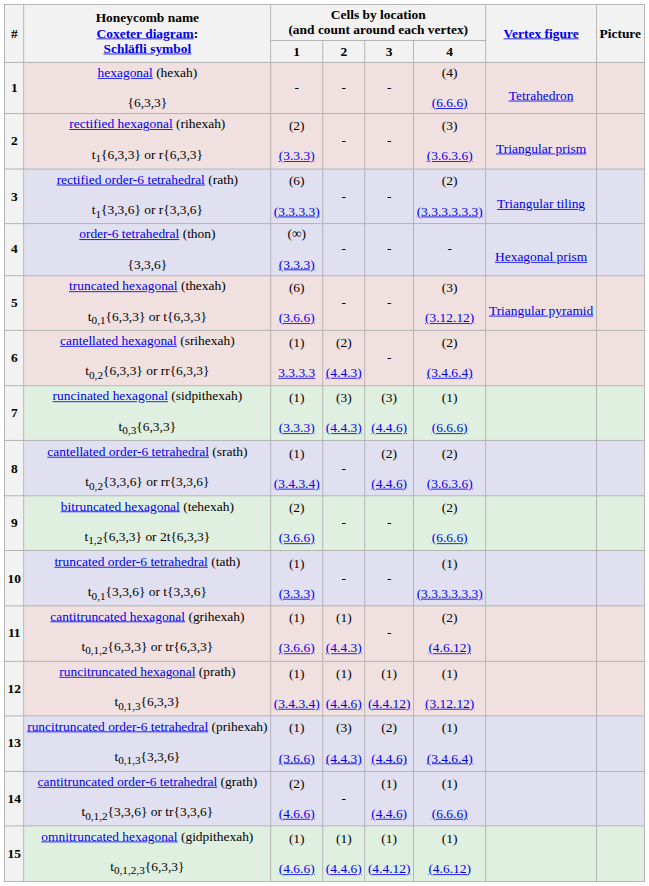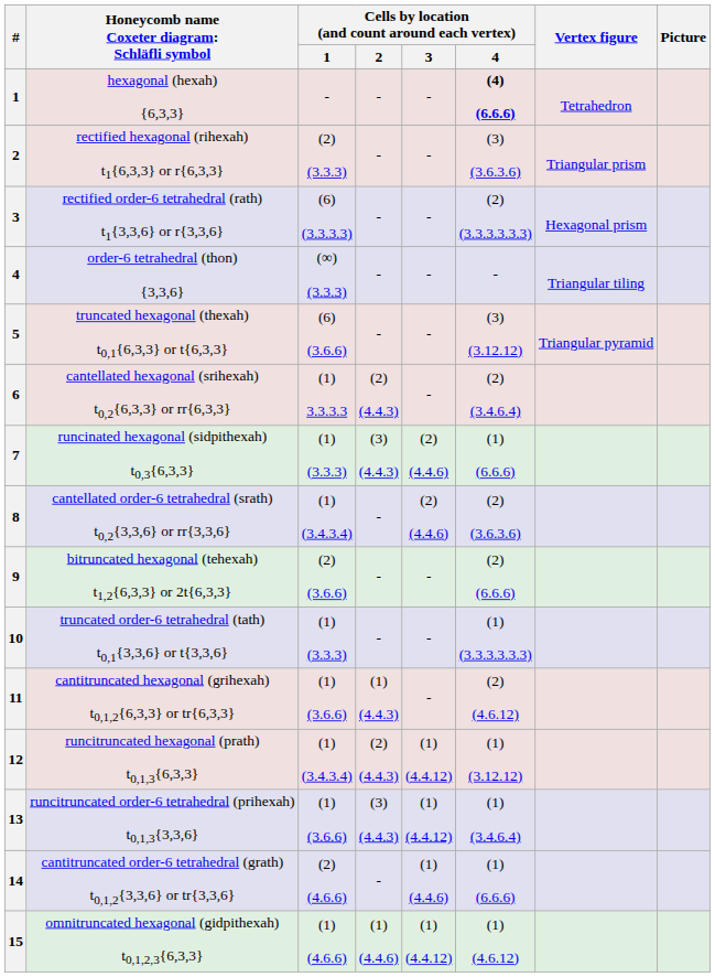 <table class= "wikitable">
 <tr>
 <th rowspan="2">#</th>
 <th rowspan="2">Honeycomb name <br><a href='#'>Coxeter diagram</a>: <br><a href='#'>Schläfli symbol</a></th>
 <th colspan= "4">Cells by location<br>(and count around each vertex)</th>
 <th rowspan="2"><a href='#'>Vertex figure</a></th>
 <th rowspan="2">Picture</th>
 </tr>
 <tr>
 <th>1<br></th>
 <th>2<br></th>
 <th>3<br></th>
 <th>4<br></th>
 </tr>
 <tr align=center BGCOLOR="#f0e0e0">
 <th>1</th>
 <td><a href='#'>hexagonal</a> (hexah)<br><br>{6,3,3}</td>
 <td>-</td>
 <td>-</td>
 <td>-</td>
-<td>(4)<br><br><a href='#'>(6.6.6)</a></td>
+<td><strong>(4)<br><br><a href='#'>(6.6.6)</a></strong></td>
 <td> <br><a href='#'>Tetrahedron</a></td>
 <td></td>
 </tr>
 <tr align=center BGCOLOR="#f0e0e0">
 <th>2</th>
 <td><a href='#'>rectified hexagonal</a> (rihexah)<br><br>t<sub>1</sub>{6,3,3} or r{6,3,3}</td>
 <td>(2)<br><br><a href='#'>(3.3.3)</a></td>
 <td>-</td>
 <td>-</td>
 <td>(3)<br><br><a href='#'>(3.6.3.6)</a></td>
 <td> <br><a href='#'>Triangular prism</a></td>
 <td></td>
 </tr>
 <tr align=center BGCOLOR="#e0e0f0">
 <th>3</th>
 <td><a href='#'>rectified order-6 tetrahedral</a> (rath)<br><br>t<sub>1</sub>{3,3,6} or r{3,3,6}</td>
 <td>(6)<br><br><a href='#'>(3.3.3.3)</a></td>
 <td>-</td>
 <td>-</td>
 <td>(2)<br><br><a href='#'>(3.3.3.3.3.3)</a></td>
-<td> <br> <a href='#'>Triangular tiling</a></td>
+<td> <br><a href='#'>Hexagonal prism</a></td>
 <td></td>
 </tr>
 <tr align=center BGCOLOR="#e0e0f0">
 <th>4</th>
 <td><a href='#'>order-6 tetrahedral</a> (thon)<br><br>{3,3,6}</td>
 <td>(∞)<br><br><a href='#'>(3.3.3)</a></td>
 <td>-</td>
 <td>-</td>
 <td>-</td>
-<td> <br><a href='#'>Hexagonal prism</a></td>
+<td> <br> <a href='#'>Triangular tiling</a></td>
 <td></td>
 </tr>
 <tr align=center BGCOLOR="#f0e0e0">
 <th>5</th>
 <td><a href='#'>truncated hexagonal</a> (thexah)<br> <br>t<sub>0,1</sub>{6,3,3} or t{6,3,3}</td>
 <td>(6)<br><br><a href='#'>(3.6.6)</a></td>
 <td>-</td>
 <td>-</td>
 <td>(3)<br><br><a href='#'>(3.12.12)</a></td>
 <td><br><a href='#'>Triangular pyramid</a></td>
 <td></td>
 </tr>
 <tr align=center BGCOLOR="#f0e0e0">
 <th>6</th>
 <td><a href='#'>cantellated hexagonal</a> (srihexah)<br><br>t<sub>0,2</sub>{6,3,3} or rr{6,3,3}</td>
 <td>(1)<br><br><a href='#'>3.3.3.3</a></td>
 <td>(2)<br><br><a href='#'>(4.4.3)</a></td>
 <td>-</td>
 <td>(2)<br><br><a href='#'>(3.4.6.4)</a></td>
 <td></td>
 <td></td>
 </tr>
 <tr align=center BGCOLOR="#e0f0e0">
 <th>7</th>
 <td><a href='#'>runcinated hexagonal</a> (sidpithexah)<br><br>t<sub>0,3</sub>{6,3,3}</td>
 <td>(1)<br><br><a href='#'>(3.3.3)</a></td>
 <td>(3)<br><br><a href='#'>(4.4.3)</a></td>
-<td>(3)<br><br><a href='#'>(4.4.6)</a></td>
+<td>(2)<br><br><a href='#'>(4.4.6)</a></td>
 <td>(1)<br><br><a href='#'>(6.6.6)</a></td>
 <td></td>
 <td></td>
 </tr>
 <tr align=center BGCOLOR="#e0e0f0">
 <th>8</th>
 <td><a href='#'>cantellated order-6 tetrahedral</a> (srath)<br><br>t<sub>0,2</sub>{3,3,6} or rr{3,3,6}</td>
 <td>(1)<br><br><a href='#'>(3.4.3.4)</a></td>
 <td>-</td>
 <td>(2)<br><br><a href='#'>(4.4.6)</a></td>
 <td>(2)<br><br><a href='#'>(3.6.3.6)</a></td>
 <td></td>
 <td></td>
 </tr>
 <tr align=center BGCOLOR="#e0f0e0">
 <th>9</th>
 <td><a href='#'>bitruncated hexagonal</a> (tehexah)<br><br>t<sub>1,2</sub>{6,3,3} or 2t{6,3,3}</td>
 <td>(2)<br><br><a href='#'>(3.6.6)</a></td>
 <td>-</td>
 <td>-</td>
 <td>(2)<br><br><a href='#'>(6.6.6)</a></td>
 <td></td>
 <td></td>
 </tr>
 <tr align=center BGCOLOR="#e0e0f0">
 <th>10</th>
 <td><a href='#'>truncated order-6 tetrahedral</a> (tath)<br><br>t<sub>0,1</sub>{3,3,6} or t{3,3,6}</td>
 <td>(1)<br><br><a href='#'>(3.3.3)</a></td>
 <td>-</td>
 <td>-</td>
 <td>(1)<br><br><a href='#'>(3.3.3.3.3.3)</a></td>
 <td></td>
 <td></td>
 </tr>
 <tr align=center BGCOLOR="#f0e0e0">
 <th>11</th>
 <td><a href='#'>cantitruncated hexagonal</a> (grihexah)<br><br>t<sub>0,1,2</sub>{6,3,3} or tr{6,3,3}</td>
 <td>(1)<br><br><a href='#'>(3.6.6)</a></td>
 <td>(1)<br><br><a href='#'>(4.4.3)</a></td>
 <td>-</td>
 <td>(2)<br><br><a href='#'>(4.6.12)</a></td>
 <td></td>
 <td></td>
 </tr>
 <tr align=center BGCOLOR="#f0e0e0">
 <th>12</th>
 <td><a href='#'>runcitruncated hexagonal</a> (prath)<br><br>t<sub>0,1,3</sub>{6,3,3}</td>
 <td>(1)<br><br><a href='#'>(3.4.3.4)</a></td>
-<td>(1)<br><br><a href='#'>(4.4.6)</a></td>
+<td>(2)<br><br><a href='#'>(4.4.3)</a></td>
 <td>(1)<br><br><a href='#'>(4.4.12)</a></td>
 <td>(1)<br><br><a href='#'>(3.12.12)</a></td>
 <td></td>
 <td></td>
 </tr>
 <tr align=center BGCOLOR="#e0e0f0">
 <th>13</th>
 <td><a href='#'>runcitruncated order-6 tetrahedral</a> (prihexah)<br><br>t<sub>0,1,3</sub>{3,3,6}</td>
 <td>(1)<br><br><a href='#'>(3.6.6)</a></td>
 <td>(3)<br><br><a href='#'>(4.4.3)</a></td>
-<td>(2)<br><br><a href='#'>(4.4.6)</a></td>
+<td>(1)<br><br><a href='#'>(4.4.12)</a></td>
 <td>(1)<br><br><a href='#'>(3.4.6.4)</a></td>
 <td></td>
 <td></td>
 </tr>
 <tr align=center BGCOLOR="#e0e0f0">
 <th>14</th>
 <td><a href='#'>cantitruncated order-6 tetrahedral</a> (grath)<br><br>t<sub>0,1,2</sub>{3,3,6} or tr{3,3,6}</td>
 <td>(2)<br><br><a href='#'>(4.6.6)</a></td>
 <td>-</td>
 <td>(1)<br><br><a href='#'>(4.4.6)</a></td>
 <td>(1)<br><br><a href='#'>(6.6.6)</a></td>
 <td></td>
 <td></td>
 </tr>
 <tr align=center BGCOLOR="#e0f0e0">
 <th>15</th>
 <td><a href='#'>omnitruncated hexagonal</a> (gidpithexah)<br><br>t<sub>0,1,2,3</sub>{6,3,3}</td>
 <td>(1)<br><br><a href='#'>(4.6.6)</a></td>
 <td>(1)<br><br><a href='#'>(4.4.6)</a></td>
 <td>(1)<br><br><a href='#'>(4.4.12)</a></td>
 <td>(1)<br><br><a href='#'>(4.6.12)</a></td>
 <td></td>
 <td></td>
 </tr>
 </table>
